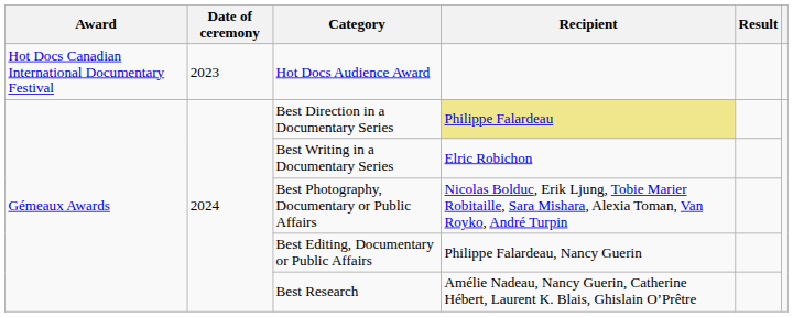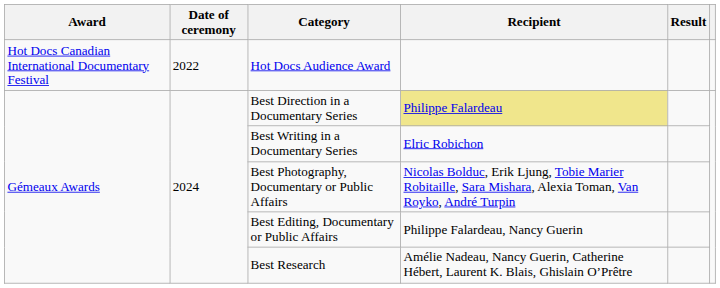 <table class="wikitable sortable plainrowheaders">
 <tr>
 <th scope="col">Award</th>
 <th scope="col">Date of ceremony</th>
 <th scope="col">Category</th>
 <th scope="col">Recipient</th>
 <th scope="col">Result</th>
 <th scope="col" class="unsortable"></th>
 </tr>
 <tr>
 <td><a href='#'>Hot Docs Canadian International Documentary Festival</a></td>
-<td>2023</td>
+<td>2022</td>
 <td><a href='#'>Hot Docs Audience Award</a></td>
 <td></td>
 <td></td>
 <td></td>
 </tr>
 <tr>
 <td rowspan=5><a href='#'>Gémeaux Awards</a></td>
 <td rowspan=5>2024</td>
 <td>Best Direction in a Documentary Series</td>
 <td style="background: khaki;"><a href='#'>Philippe Falardeau</a></td>
 <td></td>
 <td rowspan=5></td>
 </tr>
 <tr>
 <td>Best Writing in a Documentary Series</td>
 <td><a href='#'>Elric Robichon</a></td>
 <td></td>
 </tr>
 <tr>
 <td>Best Photography, Documentary or Public Affairs</td>
 <td><a href='#'>Nicolas Bolduc</a>, Erik Ljung, <a href='#'>Tobie Marier Robitaille</a>, <a href='#'>Sara Mishara</a>, Alexia Toman, <a href='#'>Van Royko</a>, <a href='#'>André Turpin</a></td>
 <td></td>
 </tr>
 <tr>
 <td>Best Editing, Documentary or Public Affairs</td>
 <td>Philippe Falardeau, Nancy Guerin</td>
 <td></td>
 </tr>
 <tr>
 <td>Best Research</td>
 <td>Amélie Nadeau, Nancy Guerin, Catherine Hébert, Laurent K. Blais, Ghislain O’Prêtre</td>
 <td></td>
 </tr>
 </table>
